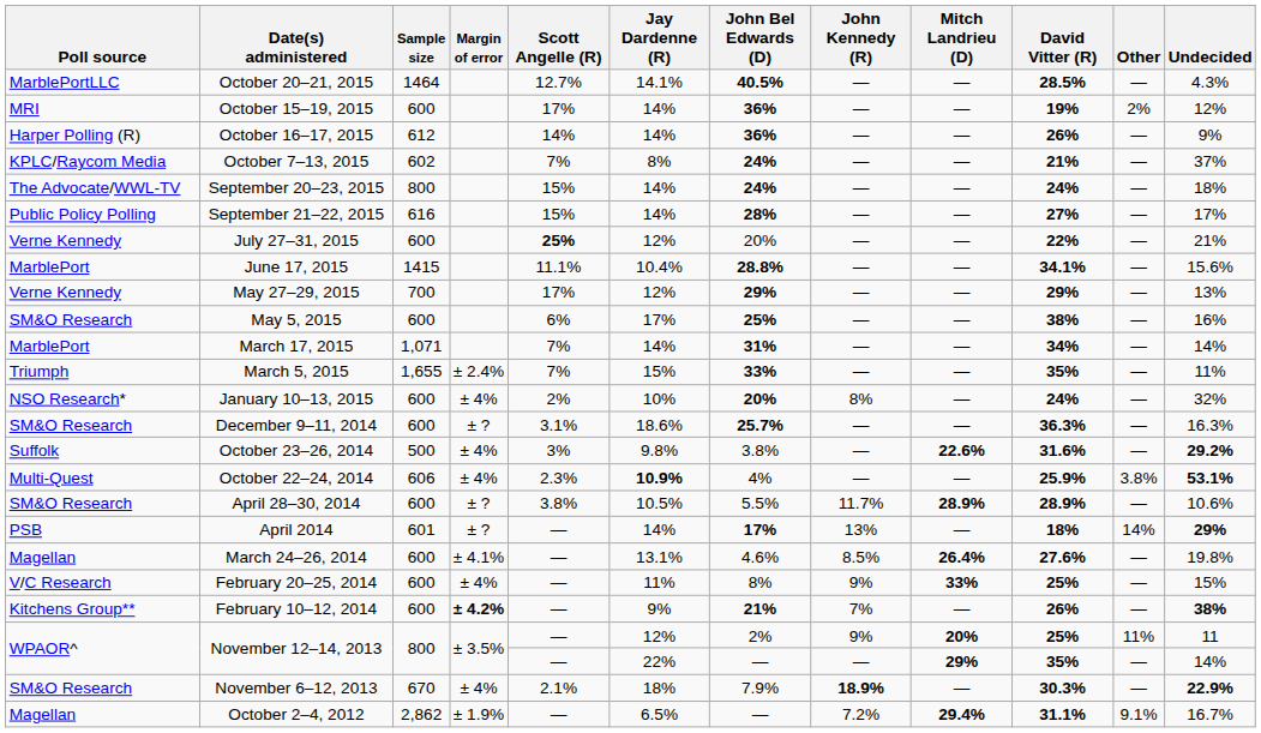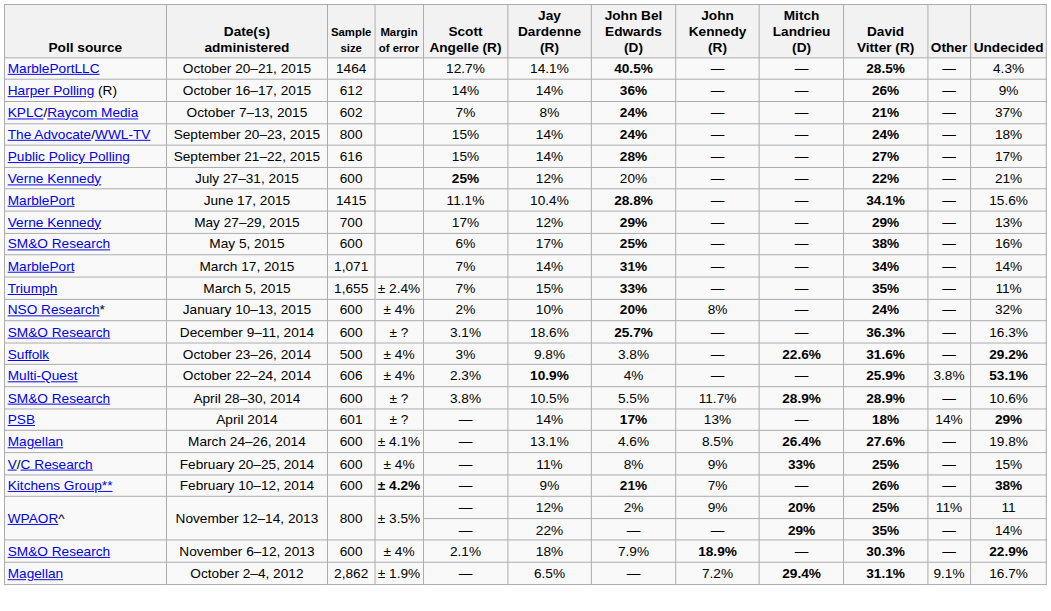 <table class="wikitable" style="text-align:center; font-size:88%">
 <tr valign= bottom>
 <th style="width:160px;">Poll source</th>
 <th style="width:160px;">Date(s)<br>administered</th>
 <th><small>Sample<br>size</small></th>
 <th><small>Margin<br>of error</small></th>
 <th style="width:80px;">Scott<br>Angelle (R)</th>
 <th style="width:80px;">Jay<br>Dardenne (R)</th>
 <th style="width:80px;">John Bel<br>Edwards (D)</th>
 <th style="width:80px;">John<br>Kennedy (R)</th>
 <th style="width:80px;">Mitch<br>Landrieu (D)</th>
 <th style="width:80px;">David<br>Vitter (R)</th>
 <th>Other</th>
 <th>Undecided</th>
 </tr>
 <tr>
 <td align=left><a href='#'>MarblePortLLC </a></td>
 <td align=center>October 20–21, 2015</td>
 <td align=center>1464</td>
 <td align=center></td>
 <td align=center>12.7%</td>
 <td align=center>14.1%</td>
 <td><strong>40.5%</strong></td>
 <td align=center>—</td>
 <td align=center>—</td>
 <td><strong>28.5%</strong></td>
 <td align=center>—</td>
 <td align=center>4.3%</td>
-</tr>
-<tr>
-<td align=left><a href='#'>MRI </a></td>
-<td align=center>October 15–19, 2015</td>
-<td align=center>600</td>
-<td align=center></td>
-<td align=center>17%</td>
-<td align=center>14%</td>
-<td><strong>36%</strong></td>
-<td align=center>—</td>
-<td align=center>—</td>
-<td><strong>19%</strong></td>
-<td align=center>2%</td>
-<td align=center>12%</td>
 </tr>
 <tr>
 <td align=left><a href='#'>Harper Polling</a> (R)</td>
 <td align=center>October 16–17, 2015</td>
 <td align=center>612</td>
 <td align=center></td>
 <td align=center>14%</td>
 <td align=center>14%</td>
 <td><strong>36%</strong></td>
 <td align=center>—</td>
 <td align=center>—</td>
 <td><strong>26%</strong></td>
 <td align=center>—</td>
 <td align=center>9%</td>
 </tr>
 <tr>
 <td align=left><a href='#'>KPLC</a>/<a href='#'>Raycom Media</a></td>
 <td align=center>October 7–13, 2015</td>
 <td align=center>602</td>
 <td align=center></td>
 <td align=center>7%</td>
 <td align=center>8%</td>
 <td><strong>24%</strong></td>
 <td align=center>—</td>
 <td align=center>—</td>
 <td><strong>21%</strong></td>
 <td align=center>—</td>
 <td align=center>37%</td>
 </tr>
 <tr>
 <td align=left><a href='#'>The Advocate</a>/<a href='#'>WWL-TV</a></td>
 <td align=center>September 20–23, 2015</td>
 <td align=center>800</td>
 <td align=center></td>
 <td align=center>15%</td>
 <td align=center>14%</td>
 <td><strong>24%</strong></td>
 <td align=center>—</td>
 <td align=center>—</td>
 <td><strong>24%</strong></td>
 <td align=center>—</td>
 <td align=center>18%</td>
 </tr>
 <tr>
 <td align=left><a href='#'>Public Policy Polling</a></td>
 <td align=center>September 21–22, 2015</td>
 <td align=center>616</td>
 <td align=center></td>
 <td align=center>15%</td>
 <td align=center>14%</td>
 <td><strong>28%</strong></td>
 <td align=center>—</td>
 <td align=center>—</td>
 <td><strong>27%</strong></td>
 <td align=center>—</td>
 <td align=center>17%</td>
 </tr>
 <tr>
 <td align=left><a href='#'>Verne Kennedy</a></td>
 <td align=center>July 27–31, 2015</td>
 <td align=center>600</td>
 <td align=center></td>
 <td><strong>25%</strong></td>
 <td align=center>12%</td>
 <td align=center>20%</td>
 <td align=center>—</td>
 <td align=center>—</td>
 <td><strong>22%</strong></td>
 <td align=center>—</td>
 <td align=center>21%</td>
 </tr>
 <tr>
 <td align=left><a href='#'>MarblePort</a></td>
 <td align=center>June 17, 2015</td>
 <td align=center>1415</td>
 <td align=center></td>
 <td align=center>11.1%</td>
 <td align=center>10.4%</td>
 <td><strong>28.8%</strong></td>
 <td align=center>—</td>
 <td align=center>—</td>
 <td><strong>34.1%</strong></td>
 <td align=center>—</td>
 <td align=center>15.6%</td>
 </tr>
 <tr>
 <td align=left><a href='#'>Verne Kennedy</a></td>
 <td align=center>May 27–29, 2015</td>
 <td align=center>700</td>
 <td align=center></td>
 <td align=center>17%</td>
 <td align=center>12%</td>
 <td><strong>29%</strong></td>
 <td align=center>—</td>
 <td align=center>—</td>
 <td><strong>29%</strong></td>
 <td align=center>—</td>
 <td align=center>13%</td>
 </tr>
 <tr>
 <td align=left><a href='#'>SM&O Research</a></td>
 <td align=center>May 5, 2015</td>
 <td align=center>600</td>
 <td align=center></td>
 <td align=center>6%</td>
 <td align=center>17%</td>
 <td><strong>25%</strong></td>
 <td align=center>—</td>
 <td align=center>—</td>
 <td><strong>38%</strong></td>
 <td align=center>—</td>
 <td align=center>16%</td>
 </tr>
 <tr>
 <td align=left><a href='#'>MarblePort</a></td>
 <td align=center>March 17, 2015</td>
 <td align=center>1,071</td>
 <td align=center></td>
 <td align=center>7%</td>
 <td align=center>14%</td>
 <td><strong>31%</strong></td>
 <td align=center>—</td>
 <td align=center>—</td>
 <td><strong>34%</strong></td>
 <td align=center>—</td>
 <td align=center>14%</td>
 </tr>
 <tr>
 <td align=left><a href='#'>Triumph</a></td>
 <td align=center>March 5, 2015</td>
 <td align=center>1,655</td>
 <td align=center>± 2.4%</td>
 <td align=center>7%</td>
 <td align=center>15%</td>
 <td><strong>33%</strong></td>
 <td align=center>—</td>
 <td align=center>—</td>
 <td><strong>35%</strong></td>
 <td align=center>—</td>
 <td align=center>11%</td>
 </tr>
 <tr>
 <td align=left><a href='#'>NSO Research</a>*</td>
 <td align=center>January 10–13, 2015</td>
 <td align=center>600</td>
 <td align=center>± 4%</td>
 <td align=center>2%</td>
 <td align=center>10%</td>
 <td><strong>20%</strong></td>
 <td align=center>8%</td>
 <td align=center>—</td>
 <td><strong>24%</strong></td>
 <td align=center>—</td>
 <td align=center>32%</td>
 </tr>
 <tr>
 <td align=left><a href='#'>SM&O Research</a></td>
 <td align=center>December 9–11, 2014</td>
 <td align=center>600</td>
 <td align=center>± ?</td>
 <td align=center>3.1%</td>
 <td align=center>18.6%</td>
 <td><strong>25.7%</strong></td>
 <td align=center>—</td>
 <td align=center>—</td>
 <td><strong>36.3%</strong></td>
 <td align=center>—</td>
 <td align=center>16.3%</td>
 </tr>
 <tr>
 <td align=left><a href='#'>Suffolk</a></td>
 <td align=center>October 23–26, 2014</td>
 <td align=center>500</td>
 <td align=center>± 4%</td>
 <td align=center>3%</td>
 <td align=center>9.8%</td>
 <td align=center>3.8%</td>
 <td align=center>—</td>
 <td><strong>22.6%</strong></td>
 <td><strong>31.6%</strong></td>
 <td align=center>—</td>
 <td><strong>29.2%</strong></td>
 </tr>
 <tr>
 <td align=left><a href='#'>Multi-Quest</a></td>
 <td align=center>October 22–24, 2014</td>
 <td align=center>606</td>
 <td align=center>± 4%</td>
 <td align=center>2.3%</td>
 <td><strong>10.9%</strong></td>
 <td align=center>4%</td>
 <td align=center>—</td>
 <td align=center>—</td>
 <td><strong>25.9%</strong></td>
 <td align=center>3.8%</td>
 <td><strong>53.1%</strong></td>
 </tr>
 <tr>
 <td align=left><a href='#'>SM&O Research</a></td>
 <td align=center>April 28–30, 2014</td>
 <td align=center>600</td>
 <td align=center>± ?</td>
 <td align=center>3.8%</td>
 <td align=center>10.5%</td>
 <td align=center>5.5%</td>
 <td align=center>11.7%</td>
 <td><strong>28.9%</strong></td>
 <td><strong>28.9%</strong></td>
 <td align=center>—</td>
 <td align=center>10.6%</td>
 </tr>
 <tr>
 <td align=left><a href='#'>PSB</a></td>
 <td align=center>April 2014</td>
 <td align=center>601</td>
 <td align=center>± ?</td>
 <td align=center>—</td>
 <td align=center>14%</td>
 <td><strong>17%</strong></td>
 <td align=center>13%</td>
 <td align=center>—</td>
 <td><strong>18%</strong></td>
 <td align=center>14%</td>
 <td><strong>29%</strong></td>
 </tr>
 <tr>
 <td align=left><a href='#'>Magellan</a></td>
 <td align=center>March 24–26, 2014</td>
 <td align=center>600</td>
 <td align=center>± 4.1%</td>
 <td align=center>—</td>
 <td align=center>13.1%</td>
 <td align=center>4.6%</td>
 <td align=center>8.5%</td>
 <td><strong>26.4%</strong></td>
 <td><strong>27.6%</strong></td>
 <td align=center>—</td>
 <td align=center>19.8%</td>
 </tr>
 <tr>
 <td align=left><a href='#'>V</a>/<a href='#'>C Research</a></td>
 <td align=center>February 20–25, 2014</td>
 <td align=center>600</td>
 <td align=center>± 4%</td>
 <td align=center>—</td>
 <td align=center>11%</td>
 <td align=center>8%</td>
 <td align=center>9%</td>
 <td><strong>33%</strong></td>
 <td><strong>25%</strong></td>
 <td align=center>—</td>
 <td align=center>15%</td>
 </tr>
 <tr>
 <td align=left><a href='#'>Kitchens Group**</a></td>
 <td align=center>February 10–12, 2014</td>
 <td align=center>600</td>
 <td align=center><strong>± 4.2%</strong></td>
 <td align=center>—</td>
 <td align=center>9%</td>
 <td><strong>21%</strong></td>
 <td align=center>7%</td>
 <td align=center>—</td>
 <td><strong>26%</strong></td>
 <td align=center>—</td>
 <td><strong>38%</strong></td>
 </tr>
 <tr>
 <td align=left rowspan=2><a href='#'>WPAOR</a>^</td>
 <td align=center rowspan=2>November 12–14, 2013</td>
 <td align=center rowspan=2>800</td>
 <td align=center rowspan=2>± 3.5%</td>
 <td align=center>—</td>
 <td align=center>12%</td>
 <td align=center>2%</td>
 <td align=center>9%</td>
 <td><strong>20%</strong></td>
 <td><strong>25%</strong></td>
 <td align=center>11%</td>
 <td align=center>11</td>
 </tr>
 <tr>
 <td align=center>—</td>
 <td align=center>22%</td>
 <td align=center>—</td>
 <td align=center>—</td>
 <td><strong>29%</strong></td>
 <td><strong>35%</strong></td>
 <td align=center>—</td>
 <td align=center>14%</td>
 </tr>
 <tr>
 <td align=left><a href='#'>SM&O Research</a></td>
 <td align=center>November 6–12, 2013</td>
-<td align=center>670</td>
+<td align=center>600</td>
 <td align=center>± 4%</td>
 <td align=center>2.1%</td>
 <td align=center>18%</td>
 <td align=center>7.9%</td>
 <td><strong>18.9%</strong></td>
 <td align=center>—</td>
 <td><strong>30.3%</strong></td>
 <td align=center>—</td>
 <td><strong>22.9%</strong></td>
 </tr>
 <tr>
 <td align=left><a href='#'>Magellan</a></td>
 <td align=center>October 2–4, 2012</td>
 <td align=center>2,862</td>
 <td align=center>± 1.9%</td>
 <td align=center>—</td>
 <td align=center>6.5%</td>
 <td align=center>—</td>
 <td align=center>7.2%</td>
 <td><strong>29.4%</strong></td>
 <td><strong>31.1%</strong></td>
 <td align=center>9.1%</td>
 <td align=center>16.7%</td>
 </tr>
 </table>
